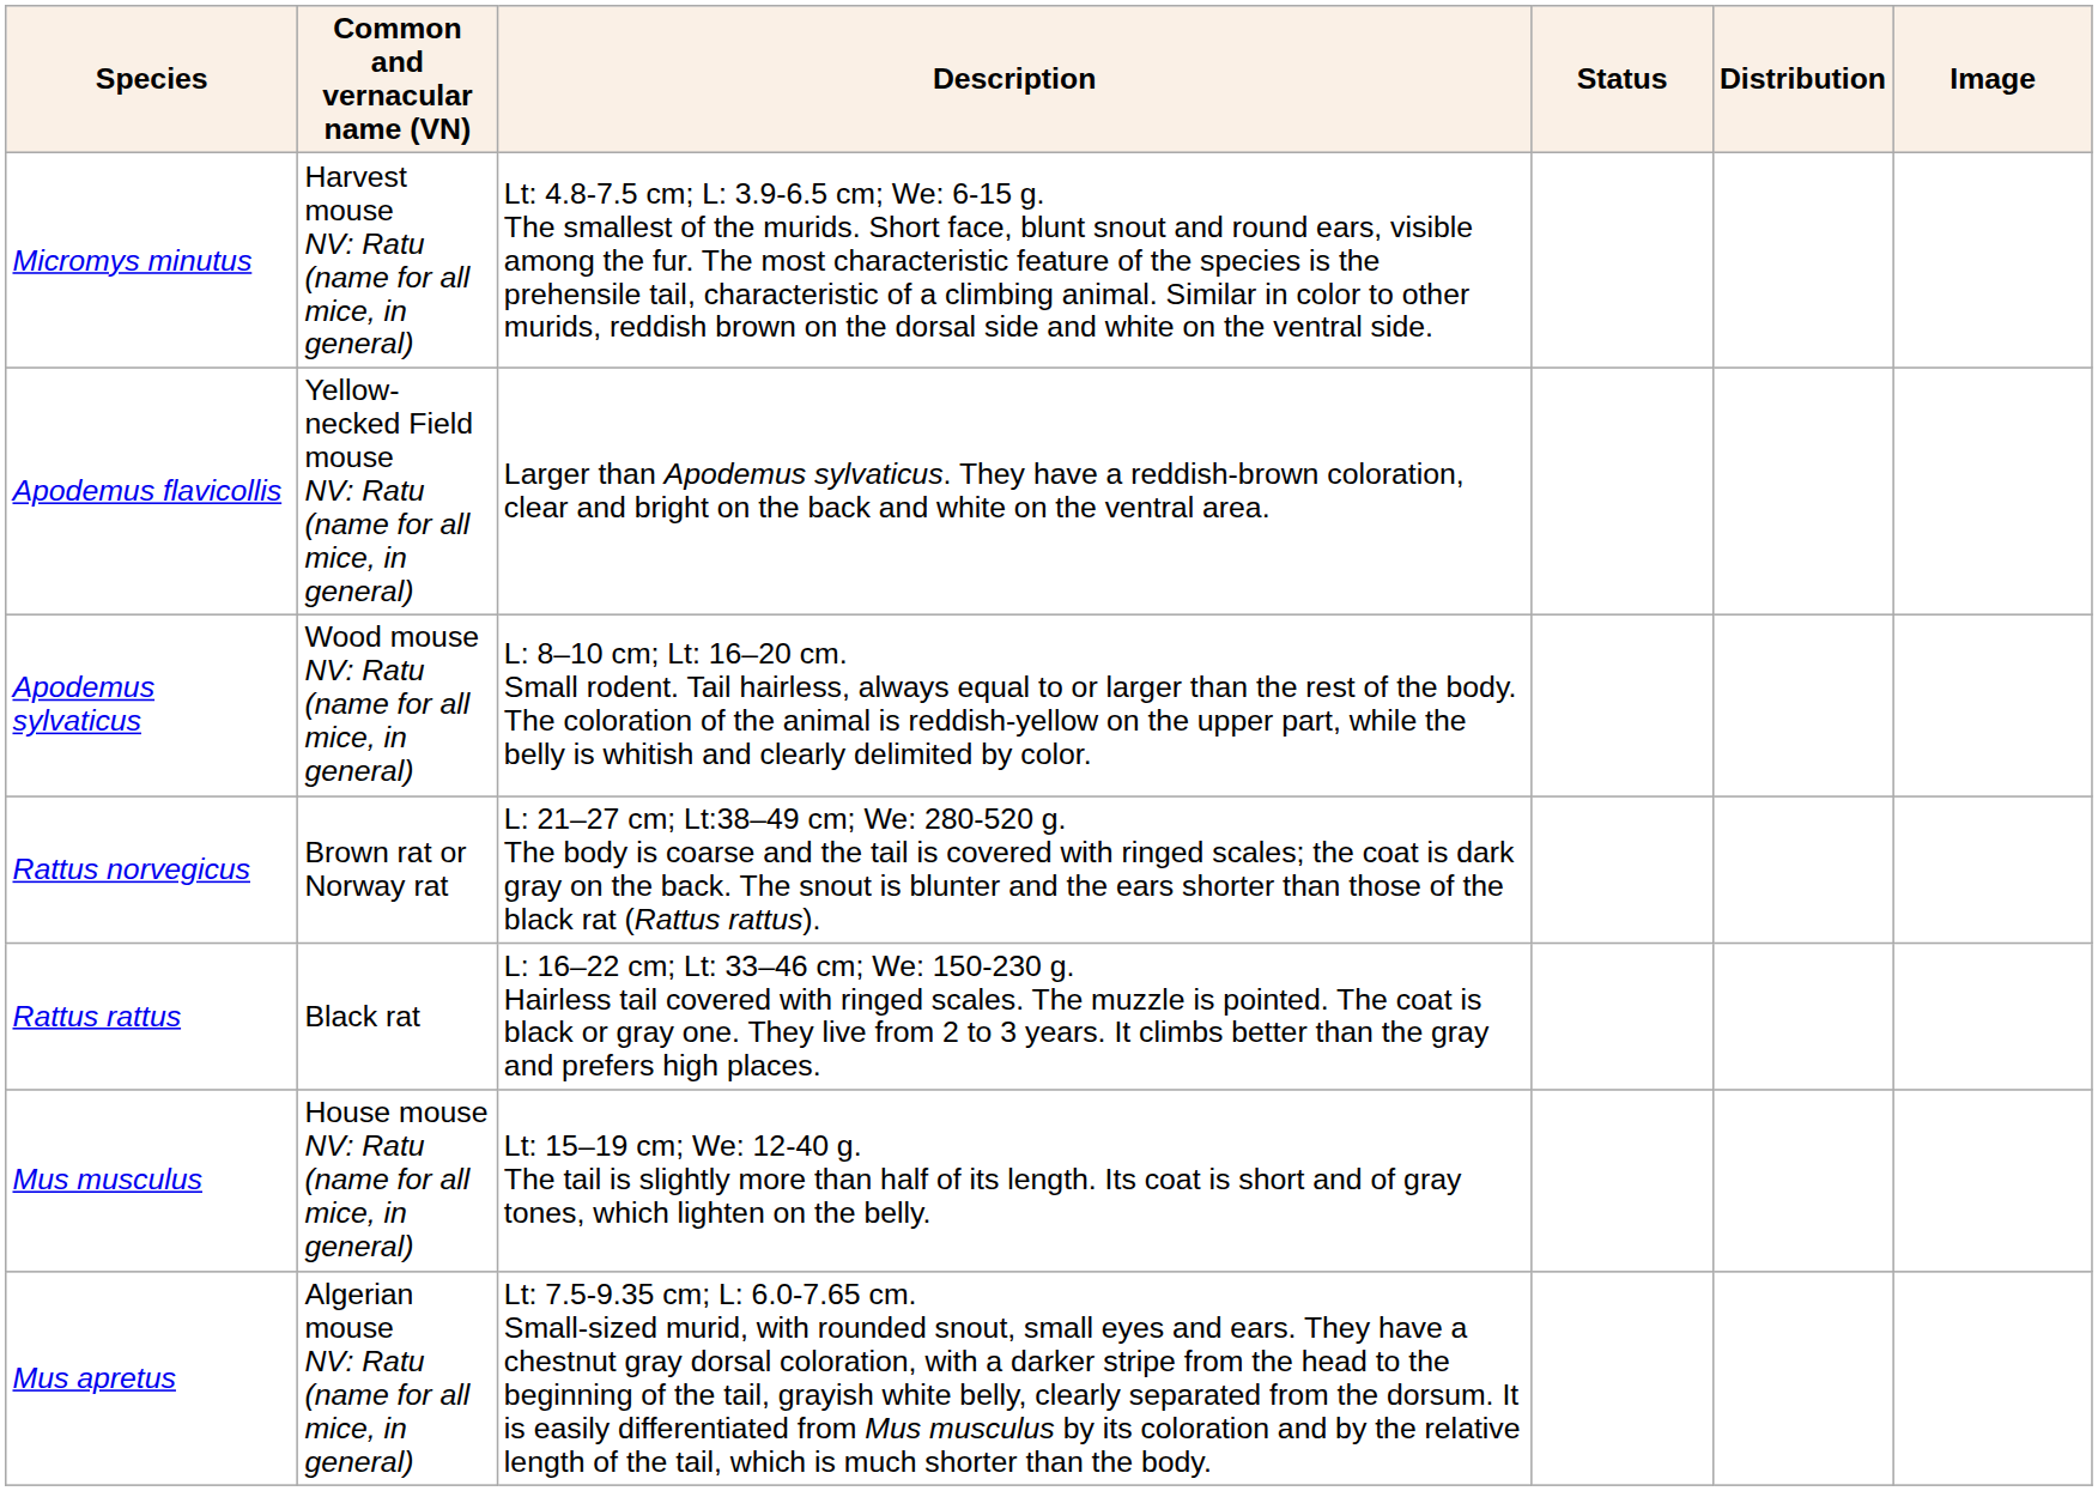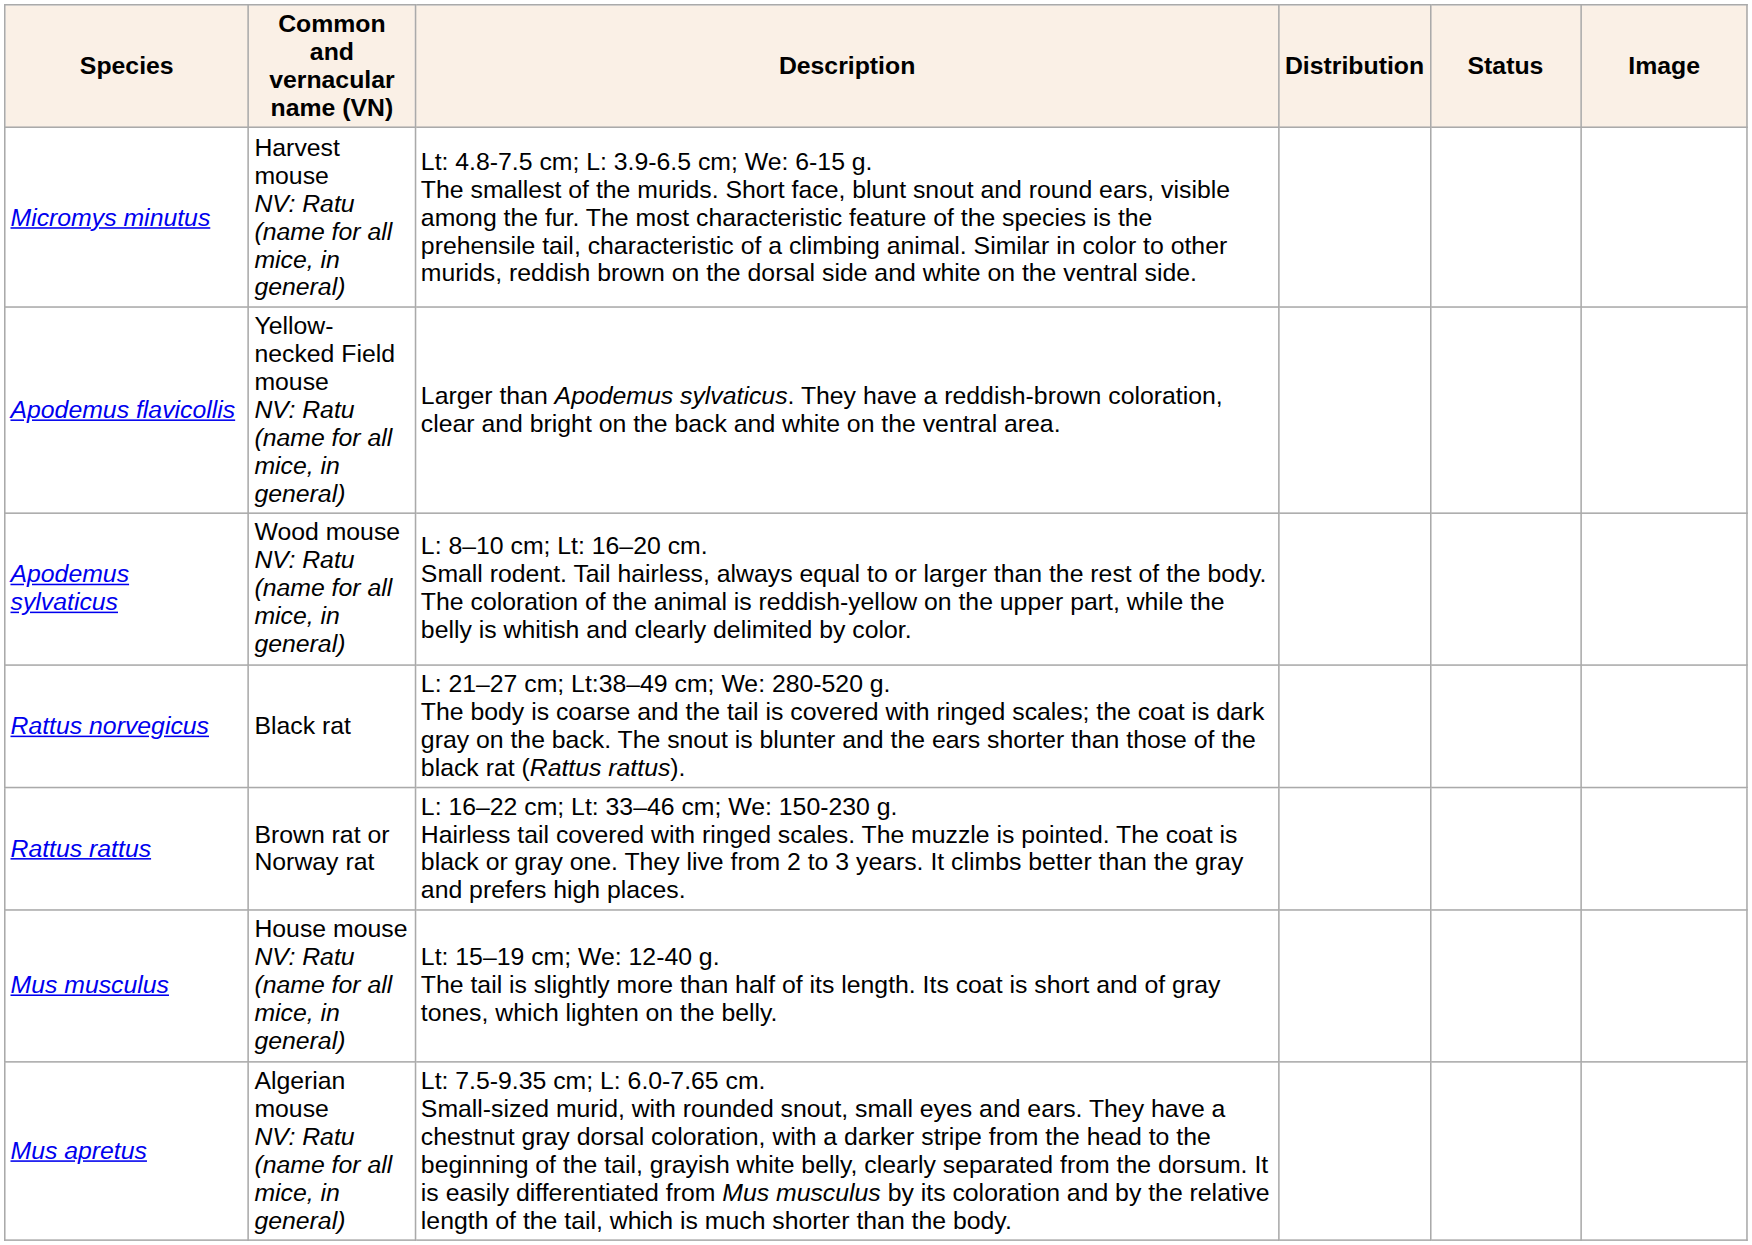 <table class="sortable wikitable" border="0" style="background:#ffffff" align="top">
 <tr>
 <th scope="col" style="background-color:Linen; color:Black" width="150">Species</th>
 <th scope="col" style="background-color:Linen; color:Black" width="100">Common and vernacular name (VN)</th>
 <th scope="col" style="background:Linen; color:Black" width="550">Description</th>
+<th scope="col" style="background-color:Linen; color:Black" width="90">Distribution</th>
 <th scope="col" style="background-color:Linen; color:Black" width="90">Status</th>
-<th scope="col" style="background-color:Linen; color:Black" width="90">Distribution</th>
 <th scope="col" style="background:Linen; color:Black" width="100">Image</th>
 </tr>
 <tr>
 <td style="background:#ffffff"><em><a href='#'>Micromys minutus</a></em></td>
 <td>Harvest mouse<br><em>NV: Ratu (name for all mice, in general)</em></td>
 <td>Lt: 4.8-7.5 cm; L: 3.9-6.5 cm; We: 6-15 g.<br>The smallest of the murids. Short face, blunt snout and round ears, visible among the fur. The most characteristic feature of the species is the prehensile tail, characteristic of a climbing animal. Similar in color to other murids, reddish brown on the dorsal side and white on the ventral side.</td>
 <td></td>
 <td></td>
 <td></td>
 </tr>
 <tr>
 <td><em><a href='#'>Apodemus flavicollis</a></em></td>
 <td>Yellow-necked Field mouse<br><em>NV: Ratu (name for all mice, in general)</em></td>
 <td>Larger than <em>Apodemus sylvaticus</em>. They have a reddish-brown coloration, clear and bright on the back and white on the ventral area.</td>
 <td></td>
 <td></td>
 <td></td>
 </tr>
 <tr>
 <td><em><a href='#'>Apodemus sylvaticus</a></em></td>
 <td>Wood mouse<br><em>NV: Ratu (name for all mice, in general)</em></td>
 <td>L: 8–10 cm; Lt: 16–20 cm.<br>Small rodent. Tail hairless, always equal to or larger than the rest of the body. The coloration of the animal is reddish-yellow on the upper part, while the belly is whitish and clearly delimited by color.</td>
 <td></td>
 <td></td>
 <td></td>
 </tr>
 <tr>
 <td><em><a href='#'>Rattus norvegicus</a></em></td>
-<td>Brown rat or Norway rat</td>
+<td>Black rat</td>
 <td>L: 21–27 cm; Lt:38–49 cm; We: 280-520 g.<br>The body is coarse and the tail is covered with ringed scales; the coat is dark gray on the back. The snout is blunter and the ears shorter than those of the black rat (<em>Rattus rattus</em>).</td>
 <td></td>
 <td></td>
 <td></td>
 </tr>
 <tr>
 <td><em><a href='#'>Rattus rattus</a></em></td>
-<td>Black rat</td>
+<td>Brown rat or Norway rat</td>
 <td>L: 16–22 cm; Lt: 33–46 cm; We: 150-230 g.<br>Hairless tail covered with ringed scales. The muzzle is pointed. The coat is black or gray one. They live from 2 to 3 years. It climbs better than the gray and prefers high places.</td>
 <td></td>
 <td></td>
 <td></td>
 </tr>
 <tr>
 <td><em><a href='#'>Mus musculus</a></em></td>
 <td>House mouse <em>NV: Ratu (name for all mice, in general)</em></td>
 <td>Lt: 15–19 cm; We: 12-40 g.<br>The tail is slightly more than half of its length. Its coat is short and of gray tones, which lighten on the belly.</td>
 <td></td>
 <td></td>
 <td></td>
 </tr>
 <tr>
 <td><em><a href='#'>Mus apretus</a></em></td>
 <td>Algerian mouse<br><em>NV: Ratu (name for all mice, in general)</em></td>
 <td>Lt: 7.5-9.35 cm; L: 6.0-7.65 cm.<br>Small-sized murid, with rounded snout, small eyes and ears. They have a chestnut gray dorsal coloration, with a darker stripe from the head to the beginning of the tail, grayish white belly, clearly separated from the dorsum. It is easily differentiated from <em>Mus musculus</em> by its coloration and by the relative length of the tail, which is much shorter than the body.</td>
 <td></td>
 <td></td>
 <td></td>
 </tr>
 </table>
